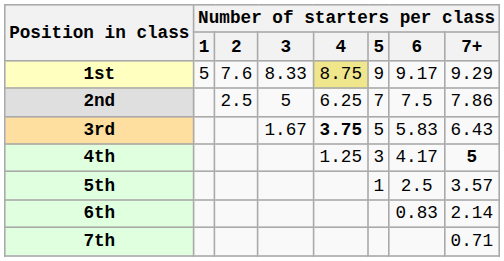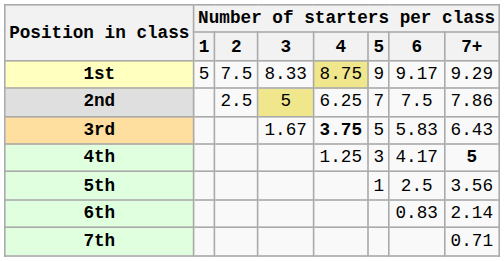 <table class="wikitable" style="font-size: 85%; text-align:center">
 <tr>
 <th rowspan="2">Position in class</th>
 <th colspan="7">Number of starters per class</th>
 </tr>
 <tr>
 <th>1</th>
 <th>2</th>
 <th>3</th>
 <th>4</th>
 <th>5</th>
 <th>6</th>
 <th>7+</th>
 </tr>
 <tr>
 <td style="background:#ffffbf;"><strong>1st</strong></td>
 <td>5</td>
-<td>7.6</td>
+<td>7.5</td>
 <td>8.33</td>
 <td style="background: khaki;">8.75</td>
 <td>9</td>
 <td>9.17</td>
 <td>9.29</td>
 </tr>
 <tr>
 <td style="background:#dfdfdf;"><strong>2nd</strong></td>
 <td></td>
 <td>2.5</td>
-<td>5</td>
+<td style="background: khaki;">5</td>
 <td>6.25</td>
 <td>7</td>
 <td>7.5</td>
 <td>7.86</td>
 </tr>
 <tr>
 <td style="background:#ffdf9f;"><strong>3rd</strong></td>
 <td></td>
 <td></td>
 <td>1.67</td>
 <td><strong>3.75</strong></td>
 <td>5</td>
 <td>5.83</td>
 <td>6.43</td>
 </tr>
 <tr>
 <td style="background:#dfffdf;"><strong>4th</strong></td>
 <td></td>
 <td></td>
 <td></td>
 <td>1.25</td>
 <td>3</td>
 <td>4.17</td>
 <td><strong>5</strong></td>
 </tr>
 <tr>
 <td style="background:#dfffdf;"><strong>5th</strong></td>
 <td></td>
 <td></td>
 <td></td>
 <td></td>
 <td>1</td>
 <td>2.5</td>
-<td>3.57</td>
+<td>3.56</td>
 </tr>
 <tr>
 <td style="background:#dfffdf;"><strong>6th</strong></td>
 <td></td>
 <td></td>
 <td></td>
 <td></td>
 <td></td>
 <td>0.83</td>
 <td>2.14</td>
 </tr>
 <tr>
 <td style="background:#dfffdf;"><strong>7th</strong></td>
 <td></td>
 <td></td>
 <td></td>
 <td></td>
 <td></td>
 <td></td>
 <td>0.71</td>
 </tr>
 </table>
